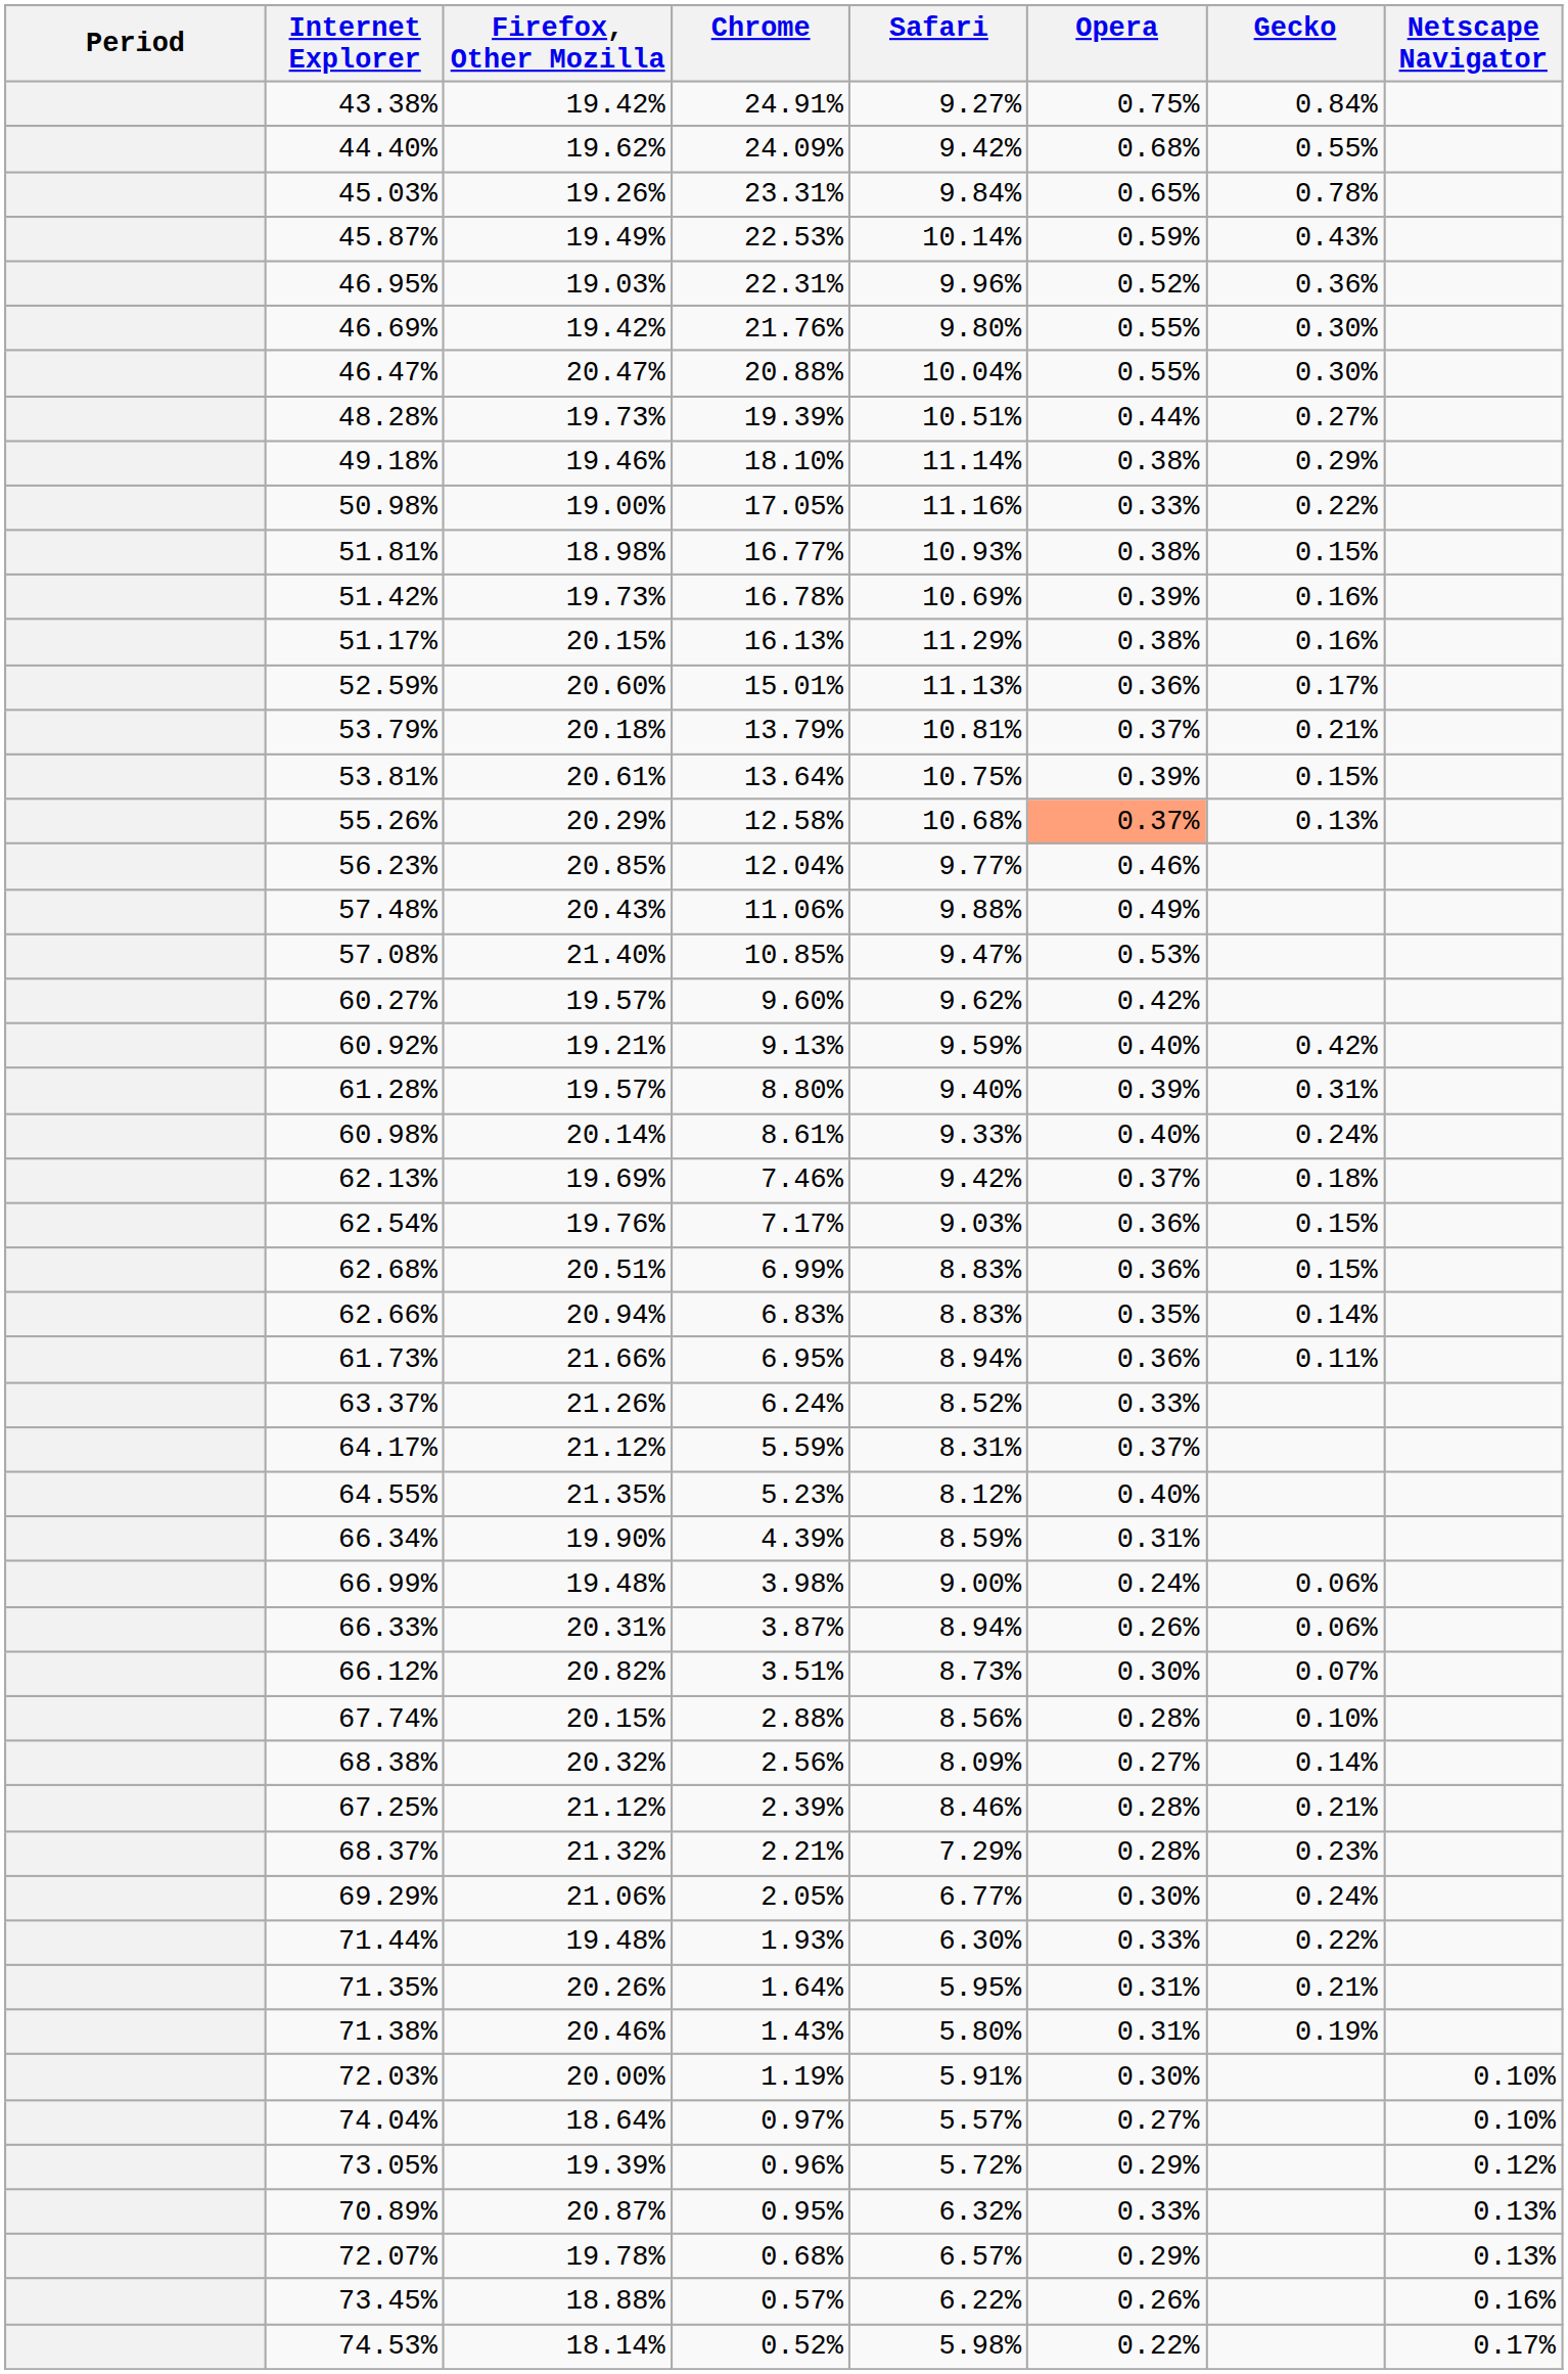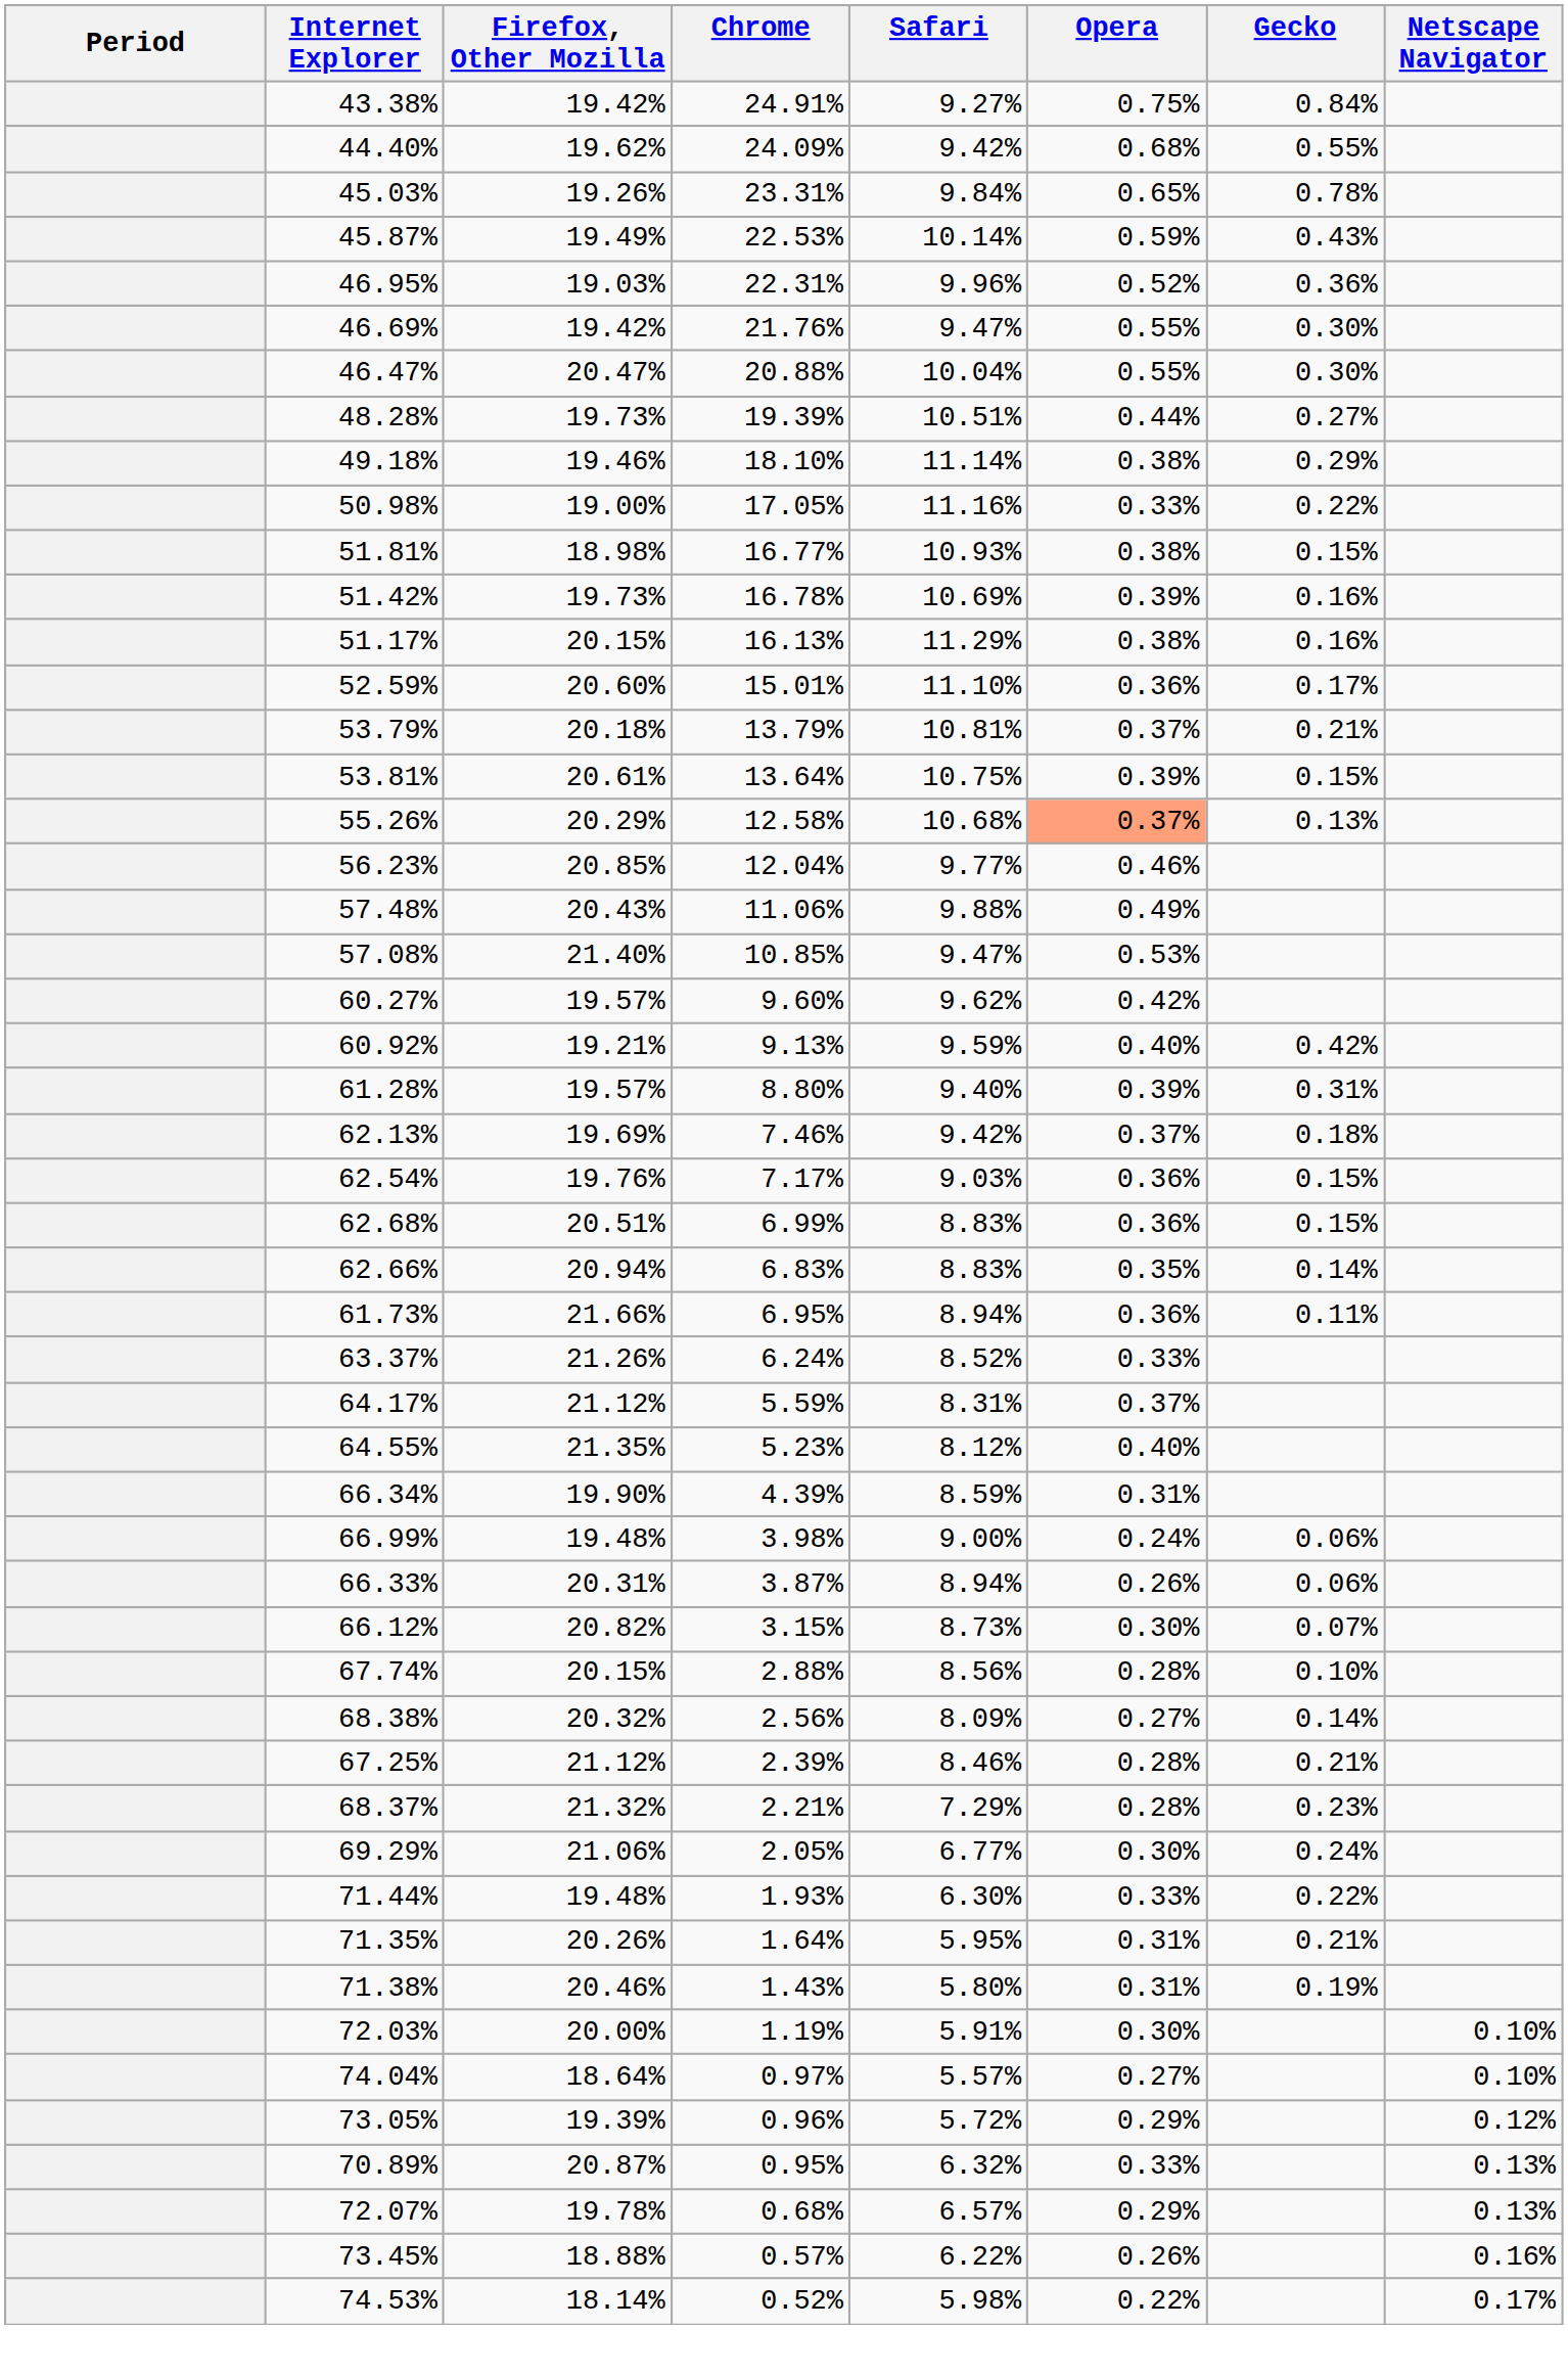 <table class="wikitable plainrowheaders sortable" style="text-align:right;white-space:nowrap">
 <tr>
 <th scope="col" style="width:9em">Period<br></th>
 <th scope="col" style="width:6em"><a href='#'>Internet<br>Explorer</a><br></th>
 <th scope="col" style="width:6em"><a href='#'>Firefox</a>,<br><a href='#'>Other Mozilla</a><br></th>
 <th scope="col" style="width:6em"><a href='#'>Chrome</a><br><br></th>
 <th scope="col" style="width:6em"><a href='#'>Safari</a><br><br></th>
 <th scope="col" style="width:6em"><a href='#'>Opera</a><br><br></th>
 <th scope="col" style="width:6em"><a href='#'>Gecko</a><br><br></th>
 <th scope="col" style="width:6em"><a href='#'>Netscape<br>Navigator</a><br></th>
 </tr>
 <tr>
 <th scope="row" style="text-align:right;"> </th>
 <td>43.38%</td>
 <td>19.42%</td>
 <td>24.91%</td>
 <td>9.27%</td>
 <td>0.75%</td>
 <td>0.84%</td>
 <td></td>
 </tr>
 <tr>
 <th scope="row" style="text-align:right;"> </th>
 <td>44.40%</td>
 <td>19.62%</td>
 <td>24.09%</td>
 <td>9.42%</td>
 <td>0.68%</td>
 <td>0.55%</td>
 <td></td>
 </tr>
 <tr>
 <th scope="row" style="text-align:right;"> </th>
 <td>45.03%</td>
 <td>19.26%</td>
 <td>23.31%</td>
 <td>9.84%</td>
 <td>0.65%</td>
 <td>0.78%</td>
 <td></td>
 </tr>
 <tr>
 <th scope="row" style="text-align:right;"> </th>
 <td>45.87%</td>
 <td>19.49%</td>
 <td>22.53%</td>
 <td>10.14%</td>
 <td>0.59%</td>
 <td>0.43%</td>
 <td></td>
 </tr>
 <tr>
 <th scope="row" style="text-align:right;"> </th>
 <td>46.95%</td>
 <td>19.03%</td>
 <td>22.31%</td>
 <td>9.96%</td>
 <td>0.52%</td>
 <td>0.36%</td>
 <td></td>
 </tr>
 <tr>
 <th scope="row" style="text-align:right;"> </th>
 <td>46.69%</td>
 <td>19.42%</td>
 <td>21.76%</td>
-<td>9.80%</td>
+<td>9.47%</td>
 <td>0.55%</td>
 <td>0.30%</td>
 <td></td>
 </tr>
 <tr>
 <th scope="row" style="text-align:right;"> </th>
 <td>46.47%</td>
 <td>20.47%</td>
 <td>20.88%</td>
 <td>10.04%</td>
 <td>0.55%</td>
 <td>0.30%</td>
 <td></td>
 </tr>
 <tr>
 <th scope="row" style="text-align:right;"> </th>
 <td>48.28%</td>
 <td>19.73%</td>
 <td>19.39%</td>
 <td>10.51%</td>
 <td>0.44%</td>
 <td>0.27%</td>
 <td></td>
 </tr>
 <tr>
 <th scope="row" style="text-align:right;"> </th>
 <td>49.18%</td>
 <td>19.46%</td>
 <td>18.10%</td>
 <td>11.14%</td>
 <td>0.38%</td>
 <td>0.29%</td>
 <td></td>
 </tr>
 <tr>
 <th scope="row" style="text-align:right;"> </th>
 <td>50.98%</td>
 <td>19.00%</td>
 <td>17.05%</td>
 <td>11.16%</td>
 <td>0.33%</td>
 <td>0.22%</td>
 <td></td>
 </tr>
 <tr>
 <th scope="row" style="text-align:right;"> </th>
 <td>51.81%</td>
 <td>18.98%</td>
 <td>16.77%</td>
 <td>10.93%</td>
 <td>0.38%</td>
 <td>0.15%</td>
 <td></td>
 </tr>
 <tr>
 <th scope="row" style="text-align:right;"> </th>
 <td>51.42%</td>
 <td>19.73%</td>
 <td>16.78%</td>
 <td>10.69%</td>
 <td>0.39%</td>
 <td>0.16%</td>
 <td></td>
 </tr>
 <tr>
 <th scope="row" style="text-align:right;"> </th>
 <td>51.17%</td>
 <td>20.15%</td>
 <td>16.13%</td>
 <td>11.29%</td>
 <td>0.38%</td>
 <td>0.16%</td>
 <td></td>
 </tr>
 <tr>
 <th scope="row" style="text-align:right;"> </th>
 <td>52.59%</td>
 <td>20.60%</td>
 <td>15.01%</td>
-<td>11.13%</td>
+<td>11.10%</td>
 <td>0.36%</td>
 <td>0.17%</td>
 <td></td>
 </tr>
 <tr>
 <th scope="row" style="text-align:right;"> </th>
 <td>53.79%</td>
 <td>20.18%</td>
 <td>13.79%</td>
 <td>10.81%</td>
 <td>0.37%</td>
 <td>0.21%</td>
 <td></td>
 </tr>
 <tr>
 <th scope="row" style="text-align:right;"> </th>
 <td>53.81%</td>
 <td>20.61%</td>
 <td>13.64%</td>
 <td>10.75%</td>
 <td>0.39%</td>
 <td>0.15%</td>
 <td></td>
 </tr>
 <tr>
 <th scope="row" style="text-align:right;"> </th>
 <td>55.26%</td>
 <td>20.29%</td>
 <td>12.58%</td>
 <td>10.68%</td>
 <td style="background: lightsalmon;">0.37%</td>
 <td>0.13%</td>
 <td></td>
 </tr>
 <tr>
 <th scope="row" style="text-align:right;"> </th>
 <td>56.23%</td>
 <td>20.85%</td>
 <td>12.04%</td>
 <td>9.77%</td>
 <td>0.46%</td>
 <td></td>
 <td></td>
 </tr>
 <tr>
 <th scope="row" style="text-align:right;"> </th>
 <td>57.48%</td>
 <td>20.43%</td>
 <td>11.06%</td>
 <td>9.88%</td>
 <td>0.49%</td>
 <td></td>
 <td></td>
 </tr>
 <tr>
 <th scope="row" style="text-align:right;"> </th>
 <td>57.08%</td>
 <td>21.40%</td>
 <td>10.85%</td>
 <td>9.47%</td>
 <td>0.53%</td>
 <td></td>
 <td></td>
 </tr>
 <tr>
 <th scope="row" style="text-align:right;"> </th>
 <td>60.27%</td>
 <td>19.57%</td>
 <td>9.60%</td>
 <td>9.62%</td>
 <td>0.42%</td>
 <td></td>
 <td></td>
 </tr>
 <tr>
 <th scope="row" style="text-align:right;"> </th>
 <td>60.92%</td>
 <td>19.21%</td>
 <td>9.13%</td>
 <td>9.59%</td>
 <td>0.40%</td>
 <td>0.42%</td>
 <td></td>
 </tr>
 <tr>
 <th scope="row" style="text-align:right;"> </th>
 <td>61.28%</td>
 <td>19.57%</td>
 <td>8.80%</td>
 <td>9.40%</td>
 <td>0.39%</td>
 <td>0.31%</td>
-<td></td>
-</tr>
-<tr>
-<th scope="row" style="text-align:right;"> </th>
-<td>60.98%</td>
-<td>20.14%</td>
-<td>8.61%</td>
-<td>9.33%</td>
-<td>0.40%</td>
-<td>0.24%</td>
 <td></td>
 </tr>
 <tr>
 <th scope="row" style="text-align:right;"> </th>
 <td>62.13%</td>
 <td>19.69%</td>
 <td>7.46%</td>
 <td>9.42%</td>
 <td>0.37%</td>
 <td>0.18%</td>
 <td></td>
 </tr>
 <tr>
 <th scope="row" style="text-align:right;"> </th>
 <td>62.54%</td>
 <td>19.76%</td>
 <td>7.17%</td>
 <td>9.03%</td>
 <td>0.36%</td>
 <td>0.15%</td>
 <td></td>
 </tr>
 <tr>
 <th scope="row" style="text-align:right;"> </th>
 <td>62.68%</td>
 <td>20.51%</td>
 <td>6.99%</td>
 <td>8.83%</td>
 <td>0.36%</td>
 <td>0.15%</td>
 <td></td>
 </tr>
 <tr>
 <th scope="row" style="text-align:right;"> </th>
 <td>62.66%</td>
 <td>20.94%</td>
 <td>6.83%</td>
 <td>8.83%</td>
 <td>0.35%</td>
 <td>0.14%</td>
 <td></td>
 </tr>
 <tr>
 <th scope="row" style="text-align:right;"> </th>
 <td>61.73%</td>
 <td>21.66%</td>
 <td>6.95%</td>
 <td>8.94%</td>
 <td>0.36%</td>
 <td>0.11%</td>
 <td></td>
 </tr>
 <tr>
 <th scope="row" style="text-align:right;"> </th>
 <td>63.37%</td>
 <td>21.26%</td>
 <td>6.24%</td>
 <td>8.52%</td>
 <td>0.33%</td>
 <td></td>
 <td></td>
 </tr>
 <tr>
 <th scope="row" style="text-align:right;"> </th>
 <td>64.17%</td>
 <td>21.12%</td>
 <td>5.59%</td>
 <td>8.31%</td>
 <td>0.37%</td>
 <td></td>
 <td></td>
 </tr>
 <tr>
 <th scope="row" style="text-align:right;"> </th>
 <td>64.55%</td>
 <td>21.35%</td>
 <td>5.23%</td>
 <td>8.12%</td>
 <td>0.40%</td>
 <td></td>
 <td></td>
 </tr>
 <tr>
 <th scope="row" style="text-align:right;"> </th>
 <td>66.34%</td>
 <td>19.90%</td>
 <td>4.39%</td>
 <td>8.59%</td>
 <td>0.31%</td>
 <td></td>
 <td></td>
 </tr>
 <tr>
 <th scope="row" style="text-align:right;"> </th>
 <td>66.99%</td>
 <td>19.48%</td>
 <td>3.98%</td>
 <td>9.00%</td>
 <td>0.24%</td>
 <td>0.06%</td>
 <td></td>
 </tr>
 <tr>
 <th scope="row" style="text-align:right;"> </th>
 <td>66.33%</td>
 <td>20.31%</td>
 <td>3.87%</td>
 <td>8.94%</td>
 <td>0.26%</td>
 <td>0.06%</td>
 <td></td>
 </tr>
 <tr>
 <th scope="row" style="text-align:right;"> </th>
 <td>66.12%</td>
 <td>20.82%</td>
-<td>3.51%</td>
+<td>3.15%</td>
 <td>8.73%</td>
 <td>0.30%</td>
 <td>0.07%</td>
 <td></td>
 </tr>
 <tr>
 <th scope="row" style="text-align:right;"> </th>
 <td>67.74%</td>
 <td>20.15%</td>
 <td>2.88%</td>
 <td>8.56%</td>
 <td>0.28%</td>
 <td>0.10%</td>
 <td></td>
 </tr>
 <tr>
 <th scope="row" style="text-align:right;"> </th>
 <td>68.38%</td>
 <td>20.32%</td>
 <td>2.56%</td>
 <td>8.09%</td>
 <td>0.27%</td>
 <td>0.14%</td>
 <td></td>
 </tr>
 <tr>
 <th scope="row" style="text-align:right;"> </th>
 <td>67.25%</td>
 <td>21.12%</td>
 <td>2.39%</td>
 <td>8.46%</td>
 <td>0.28%</td>
 <td>0.21%</td>
 <td></td>
 </tr>
 <tr>
 <th scope="row" style="text-align:right;"> </th>
 <td>68.37%</td>
 <td>21.32%</td>
 <td>2.21%</td>
 <td>7.29%</td>
 <td>0.28%</td>
 <td>0.23%</td>
 <td></td>
 </tr>
 <tr>
 <th scope="row" style="text-align:right;"> </th>
 <td>69.29%</td>
 <td>21.06%</td>
 <td>2.05%</td>
 <td>6.77%</td>
 <td>0.30%</td>
 <td>0.24%</td>
 <td></td>
 </tr>
 <tr>
 <th scope="row" style="text-align:right;"> </th>
 <td>71.44%</td>
 <td>19.48%</td>
 <td>1.93%</td>
 <td>6.30%</td>
 <td>0.33%</td>
 <td>0.22%</td>
 <td></td>
 </tr>
 <tr>
 <th scope="row" style="text-align:right;"> </th>
 <td>71.35%</td>
 <td>20.26%</td>
 <td>1.64%</td>
 <td>5.95%</td>
 <td>0.31%</td>
 <td>0.21%</td>
 <td></td>
 </tr>
 <tr>
 <th scope="row" style="text-align:right;"> </th>
 <td>71.38%</td>
 <td>20.46%</td>
 <td>1.43%</td>
 <td>5.80%</td>
 <td>0.31%</td>
 <td>0.19%</td>
 <td></td>
 </tr>
 <tr>
 <th scope="row" style="text-align:right;"> </th>
 <td>72.03%</td>
 <td>20.00%</td>
 <td>1.19%</td>
 <td>5.91%</td>
 <td>0.30%</td>
 <td></td>
 <td>0.10%</td>
 </tr>
 <tr>
 <th scope="row" style="text-align:right;"> </th>
 <td>74.04%</td>
 <td>18.64%</td>
 <td>0.97%</td>
 <td>5.57%</td>
 <td>0.27%</td>
 <td></td>
 <td>0.10%</td>
 </tr>
 <tr>
 <th scope="row" style="text-align:right;"> </th>
 <td>73.05%</td>
 <td>19.39%</td>
 <td>0.96%</td>
 <td>5.72%</td>
 <td>0.29%</td>
 <td></td>
 <td>0.12%</td>
 </tr>
 <tr>
 <th scope="row" style="text-align:right;"> </th>
 <td>70.89%</td>
 <td>20.87%</td>
 <td>0.95%</td>
 <td>6.32%</td>
 <td>0.33%</td>
 <td></td>
 <td>0.13%</td>
 </tr>
 <tr>
 <th scope="row" style="text-align:right;"> </th>
 <td>72.07%</td>
 <td>19.78%</td>
 <td>0.68%</td>
 <td>6.57%</td>
 <td>0.29%</td>
 <td></td>
 <td>0.13%</td>
 </tr>
 <tr>
 <th scope="row" style="text-align:right;"> </th>
 <td>73.45%</td>
 <td>18.88%</td>
 <td>0.57%</td>
 <td>6.22%</td>
 <td>0.26%</td>
 <td></td>
 <td>0.16%</td>
 </tr>
 <tr>
 <th scope="row" style="text-align:right;"> </th>
 <td>74.53%</td>
 <td>18.14%</td>
 <td>0.52%</td>
 <td>5.98%</td>
 <td>0.22%</td>
 <td></td>
 <td>0.17%</td>
 </tr>
 </table>
